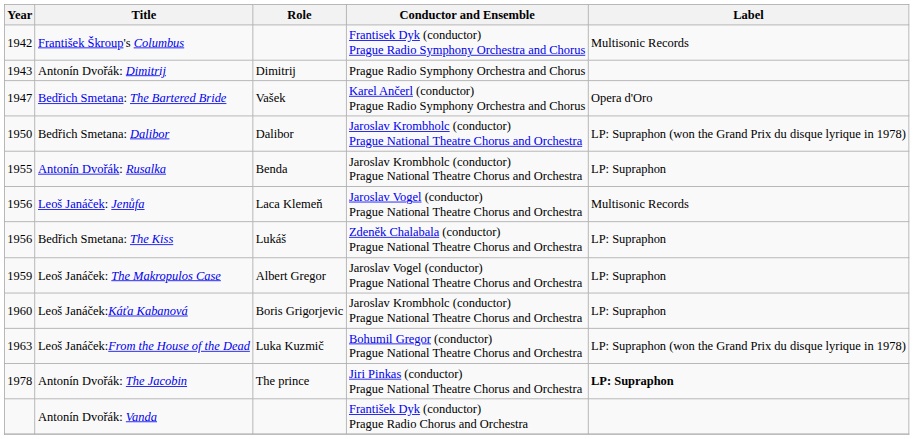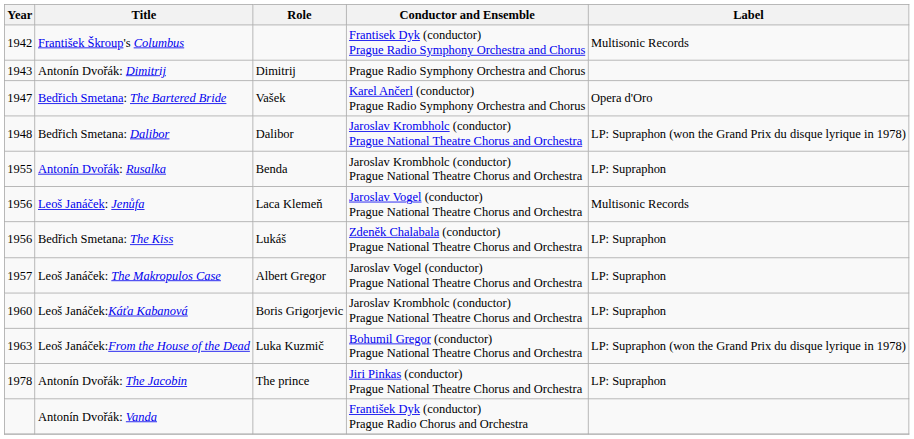 <table class="wikitable" style="font-size:95%;">
 <tr>
 <th>Year</th>
 <th>Title</th>
 <th>Role</th>
 <th>Conductor and Ensemble</th>
 <th>Label</th>
 </tr>
 <tr>
 <td>1942</td>
 <td><a href='#'>František Škroup</a>'s <em><a href='#'>Columbus</a></em></td>
 <td></td>
 <td><a href='#'>Frantisek Dyk</a> (conductor)<br><a href='#'>Prague Radio Symphony Orchestra and Chorus</a></td>
 <td>Multisonic Records</td>
 </tr>
 <tr>
 <td>1943</td>
 <td>Antonín Dvořák: <em><a href='#'>Dimitrij</a></em></td>
 <td>Dimitrij</td>
 <td>Prague Radio Symphony Orchestra and Chorus</td>
 <td></td>
 </tr>
 <tr>
 <td>1947</td>
 <td><a href='#'>Bedřich Smetana</a>: <em><a href='#'>The Bartered Bride</a></em></td>
 <td>Vašek</td>
 <td><a href='#'>Karel Ančerl</a> (conductor)<br>Prague Radio Symphony Orchestra and Chorus</td>
 <td>Opera d'Oro</td>
 </tr>
 <tr>
-<td>1950</td>
+<td>1948</td>
 <td>Bedřich Smetana: <em><a href='#'>Dalibor</a></em></td>
 <td>Dalibor</td>
 <td><a href='#'>Jaroslav Krombholc</a> (conductor)<br><a href='#'>Prague National Theatre Chorus and Orchestra</a></td>
 <td>LP: Supraphon (won the Grand Prix du disque lyrique in 1978)</td>
 </tr>
 <tr>
 <td>1955</td>
 <td><a href='#'>Antonín Dvořák</a>: <em><a href='#'>Rusalka</a></em></td>
 <td>Benda</td>
 <td>Jaroslav Krombholc (conductor)<br>Prague National Theatre Chorus and Orchestra</td>
 <td>LP: Supraphon</td>
 </tr>
 <tr>
 <td>1956</td>
 <td><a href='#'>Leoš Janáček</a>: <em><a href='#'>Jenůfa</a></em></td>
 <td>Laca Klemeň</td>
 <td><a href='#'>Jaroslav Vogel</a> (conductor)<br>Prague National Theatre Chorus and Orchestra</td>
 <td>Multisonic Records</td>
 </tr>
 <tr>
 <td>1956</td>
 <td>Bedřich Smetana: <em><a href='#'>The Kiss</a></em></td>
 <td>Lukáš</td>
 <td><a href='#'>Zdeněk Chalabala</a> (conductor)<br>Prague National Theatre Chorus and Orchestra</td>
 <td>LP: Supraphon</td>
 </tr>
 <tr>
-<td>1959</td>
+<td>1957</td>
 <td>Leoš Janáček: <em><a href='#'>The Makropulos Case</a></em></td>
 <td>Albert Gregor</td>
 <td>Jaroslav Vogel (conductor)<br>Prague National Theatre Chorus and Orchestra</td>
 <td>LP: Supraphon</td>
 </tr>
 <tr>
 <td>1960</td>
 <td>Leoš Janáček:<em><a href='#'>Káťa Kabanová</a></em></td>
 <td>Boris Grigorjevic</td>
 <td>Jaroslav Krombholc (conductor)<br>Prague National Theatre Chorus and Orchestra</td>
 <td>LP: Supraphon</td>
 </tr>
 <tr>
 <td>1963</td>
 <td>Leoš Janáček:<em><a href='#'>From the House of the Dead</a></em></td>
 <td>Luka Kuzmič</td>
 <td><a href='#'>Bohumil Gregor</a> (conductor)<br>Prague National Theatre Chorus and Orchestra</td>
 <td>LP: Supraphon (won the Grand Prix du disque lyrique in 1978)</td>
 </tr>
 <tr>
 <td>1978</td>
 <td>Antonín Dvořák: <em><a href='#'>The Jacobin</a></em></td>
 <td>The prince</td>
 <td><a href='#'>Jiri Pinkas</a> (conductor)<br>Prague National Theatre Chorus and Orchestra</td>
-<td><strong>LP: Supraphon</strong></td>
+<td>LP: Supraphon</td>
 </tr>
 <tr>
 <td></td>
 <td>Antonín Dvořák: <em><a href='#'>Vanda</a></em></td>
 <td></td>
 <td><a href='#'>František Dyk</a> (conductor)<br>Prague Radio Chorus and Orchestra</td>
 <td></td>
 </tr>
 <tr>
 </tr>
 </table>
